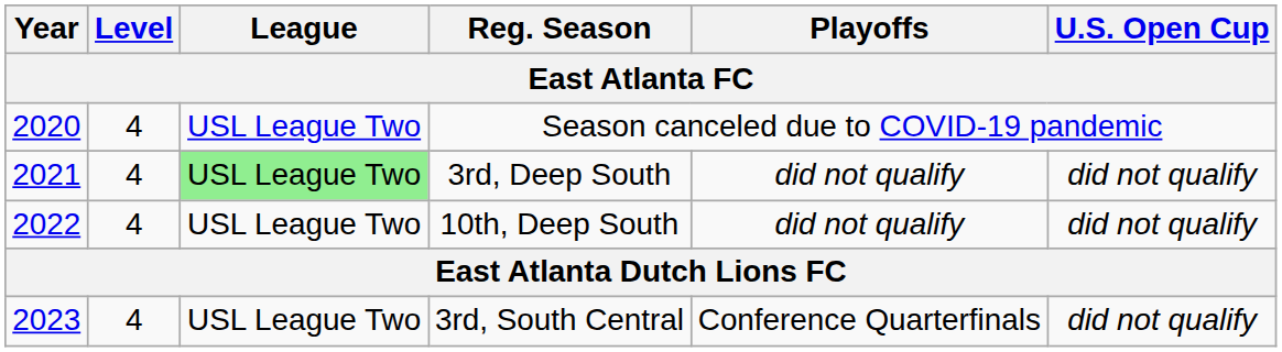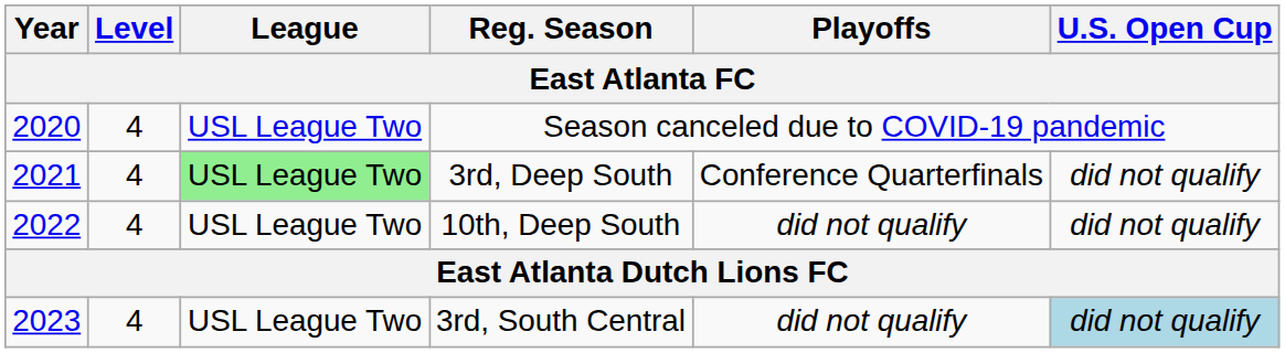 <table class="wikitable" style="text-align: center;">
 <tr>
 <th>Year</th>
 <th><a href='#'>Level</a></th>
 <th>League</th>
 <th>Reg. Season</th>
 <th>Playoffs</th>
 <th><a href='#'>U.S. Open Cup</a></th>
 </tr>
 <tr>
 <th colspan=6>East Atlanta FC</th>
 </tr>
 <tr>
 <td><a href='#'>2020</a></td>
 <td>4</td>
 <td><a href='#'>USL League Two</a></td>
 <td colspan=3>Season canceled due to <a href='#'>COVID-19 pandemic</a></td>
 </tr>
 <tr>
 <td><a href='#'>2021</a></td>
 <td>4</td>
 <td style="background: lightgreen;">USL League Two</td>
 <td>3rd, Deep South</td>
-<td><em>did not qualify</em></td>
+<td>Conference Quarterfinals</td>
 <td><em>did not qualify</em></td>
 </tr>
 <tr>
 <td><a href='#'>2022</a></td>
 <td>4</td>
 <td>USL League Two</td>
 <td>10th, Deep South</td>
 <td><em>did not qualify</em></td>
 <td><em>did not qualify</em></td>
 </tr>
 <tr>
 <th colspan=6>East Atlanta Dutch Lions FC</th>
 </tr>
 <tr>
 <td><a href='#'>2023</a></td>
 <td>4</td>
 <td>USL League Two</td>
 <td>3rd, South Central</td>
-<td>Conference Quarterfinals</td>
 <td><em>did not qualify</em></td>
+<td style="background: lightblue;"><em>did not qualify</em></td>
 </tr>
 </table>
